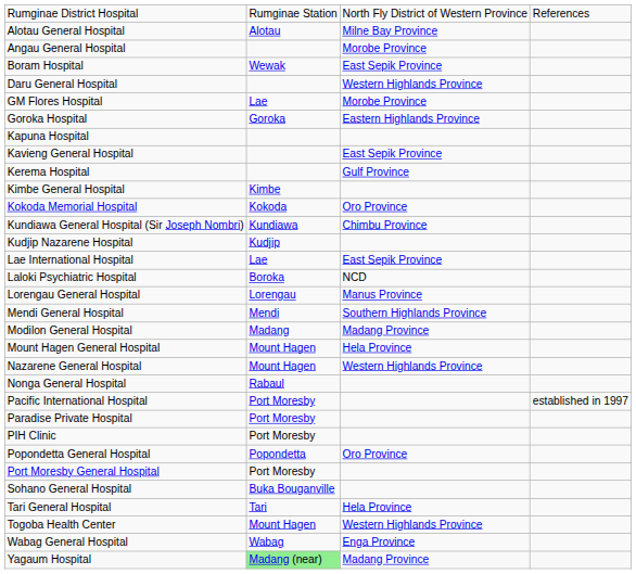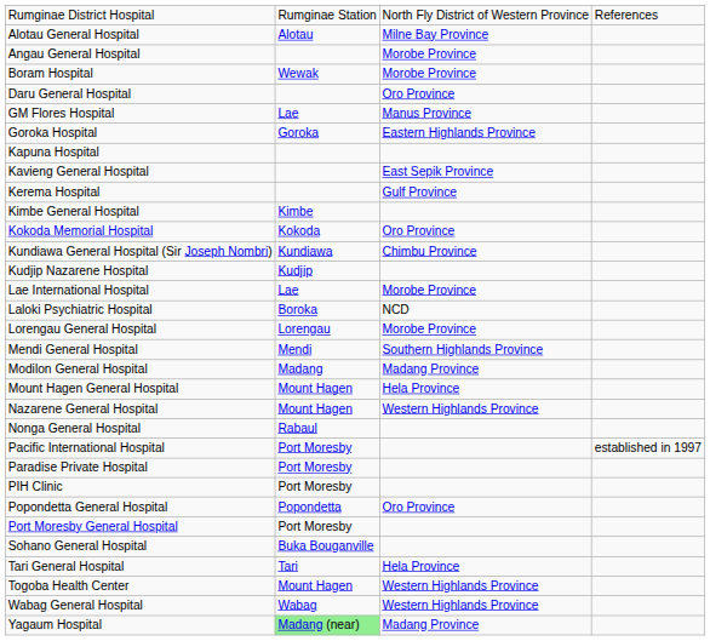 <table class="wikitable sortable plainrowheaders">
 <tr>
 <td>Rumginae District Hospital</td>
 <td>Rumginae Station</td>
 <td>North Fly District of Western Province</td>
 <td>References</td>
 </tr>
 <tr>
 <td>Alotau General Hospital</td>
 <td><a href='#'>Alotau</a></td>
 <td><a href='#'>Milne Bay Province</a></td>
 <td></td>
 </tr>
 <tr>
 <td>Angau General Hospital</td>
 <td></td>
 <td><a href='#'>Morobe Province</a></td>
 <td></td>
 </tr>
 <tr>
 <td>Boram Hospital</td>
 <td><a href='#'>Wewak</a></td>
-<td><a href='#'>East Sepik Province</a></td>
+<td><a href='#'>Morobe Province</a></td>
 <td></td>
 </tr>
 <tr>
 <td>Daru General Hospital</td>
 <td></td>
-<td><a href='#'>Western Highlands Province</a></td>
+<td><a href='#'>Oro Province</a></td>
 <td></td>
 </tr>
 <tr>
 <td>GM Flores Hospital</td>
 <td><a href='#'>Lae</a></td>
-<td><a href='#'>Morobe Province</a></td>
+<td><a href='#'>Manus Province</a></td>
 <td></td>
 </tr>
 <tr>
 <td>Goroka Hospital</td>
 <td><a href='#'>Goroka</a></td>
 <td><a href='#'>Eastern Highlands Province</a></td>
 <td></td>
 </tr>
 <tr>
 <td>Kapuna Hospital</td>
 <td></td>
 <td></td>
 <td></td>
 </tr>
 <tr>
 <td>Kavieng General Hospital</td>
 <td></td>
 <td><a href='#'>East Sepik Province</a></td>
 <td></td>
 </tr>
 <tr>
 <td>Kerema Hospital</td>
 <td></td>
 <td><a href='#'>Gulf Province</a></td>
 <td></td>
 </tr>
 <tr>
 <td>Kimbe General Hospital</td>
 <td><a href='#'>Kimbe</a></td>
 <td></td>
 <td></td>
 </tr>
 <tr>
 <td><a href='#'>Kokoda Memorial Hospital</a></td>
 <td><a href='#'>Kokoda</a></td>
 <td><a href='#'>Oro Province</a></td>
 <td></td>
 </tr>
 <tr>
 <td>Kundiawa General Hospital (Sir <a href='#'>Joseph Nombri</a>)</td>
 <td><a href='#'>Kundiawa</a></td>
 <td><a href='#'>Chimbu Province</a></td>
 <td></td>
 </tr>
 <tr>
 <td>Kudjip Nazarene Hospital</td>
 <td><a href='#'>Kudjip</a></td>
 <td></td>
 <td></td>
 </tr>
 <tr>
 <td>Lae International Hospital</td>
 <td><a href='#'>Lae</a></td>
-<td><a href='#'>East Sepik Province</a></td>
+<td><a href='#'>Morobe Province</a></td>
 <td></td>
 </tr>
 <tr>
 <td>Laloki Psychiatric Hospital</td>
 <td><a href='#'>Boroka</a></td>
 <td>NCD</td>
 <td></td>
 </tr>
 <tr>
 <td>Lorengau General Hospital</td>
 <td><a href='#'>Lorengau</a></td>
-<td><a href='#'>Manus Province</a></td>
+<td><a href='#'>Morobe Province</a></td>
 <td></td>
 </tr>
 <tr>
 <td>Mendi General Hospital</td>
 <td><a href='#'>Mendi</a></td>
 <td><a href='#'>Southern Highlands Province</a></td>
 <td></td>
 </tr>
 <tr>
 <td>Modilon General Hospital</td>
 <td><a href='#'>Madang</a></td>
 <td><a href='#'>Madang Province</a></td>
 <td></td>
 </tr>
 <tr>
 <td>Mount Hagen General Hospital</td>
 <td><a href='#'>Mount Hagen</a></td>
 <td><a href='#'>Hela Province</a></td>
 <td></td>
 </tr>
 <tr>
 <td>Nazarene General Hospital</td>
 <td><a href='#'>Mount Hagen</a></td>
 <td><a href='#'>Western Highlands Province</a></td>
 <td></td>
 </tr>
 <tr>
 <td>Nonga General Hospital</td>
 <td><a href='#'>Rabaul</a></td>
 <td></td>
 <td></td>
 </tr>
 <tr>
 <td>Pacific International Hospital</td>
 <td><a href='#'>Port Moresby</a></td>
 <td></td>
 <td>established in 1997</td>
 </tr>
 <tr>
 <td>Paradise Private Hospital</td>
 <td><a href='#'>Port Moresby</a></td>
 <td></td>
 <td></td>
 </tr>
 <tr>
 <td>PIH Clinic</td>
 <td>Port Moresby</td>
 <td></td>
 <td></td>
 </tr>
 <tr>
 <td>Popondetta General Hospital</td>
 <td><a href='#'>Popondetta</a></td>
 <td><a href='#'>Oro Province</a></td>
 <td></td>
 </tr>
 <tr>
 <td><a href='#'>Port Moresby General Hospital</a></td>
 <td>Port Moresby</td>
 <td></td>
 <td></td>
 </tr>
 <tr>
 <td>Sohano General Hospital</td>
 <td><a href='#'>Buka Bouganville</a></td>
 <td></td>
 <td></td>
 </tr>
 <tr>
 <td>Tari General Hospital</td>
 <td><a href='#'>Tari</a></td>
 <td><a href='#'>Hela Province</a></td>
 <td></td>
 </tr>
 <tr>
 <td>Togoba Health Center</td>
 <td><a href='#'>Mount Hagen</a></td>
 <td><a href='#'>Western Highlands Province</a></td>
 <td></td>
 </tr>
 <tr>
 <td>Wabag General Hospital</td>
 <td><a href='#'>Wabag</a></td>
-<td><a href='#'>Enga Province</a></td>
+<td><a href='#'>Western Highlands Province</a></td>
 <td></td>
 </tr>
 <tr>
 <td>Yagaum Hospital</td>
 <td style="background: lightgreen;"><a href='#'>Madang</a> (near)</td>
 <td><a href='#'>Madang Province</a></td>
 <td></td>
 </tr>
 </table>
